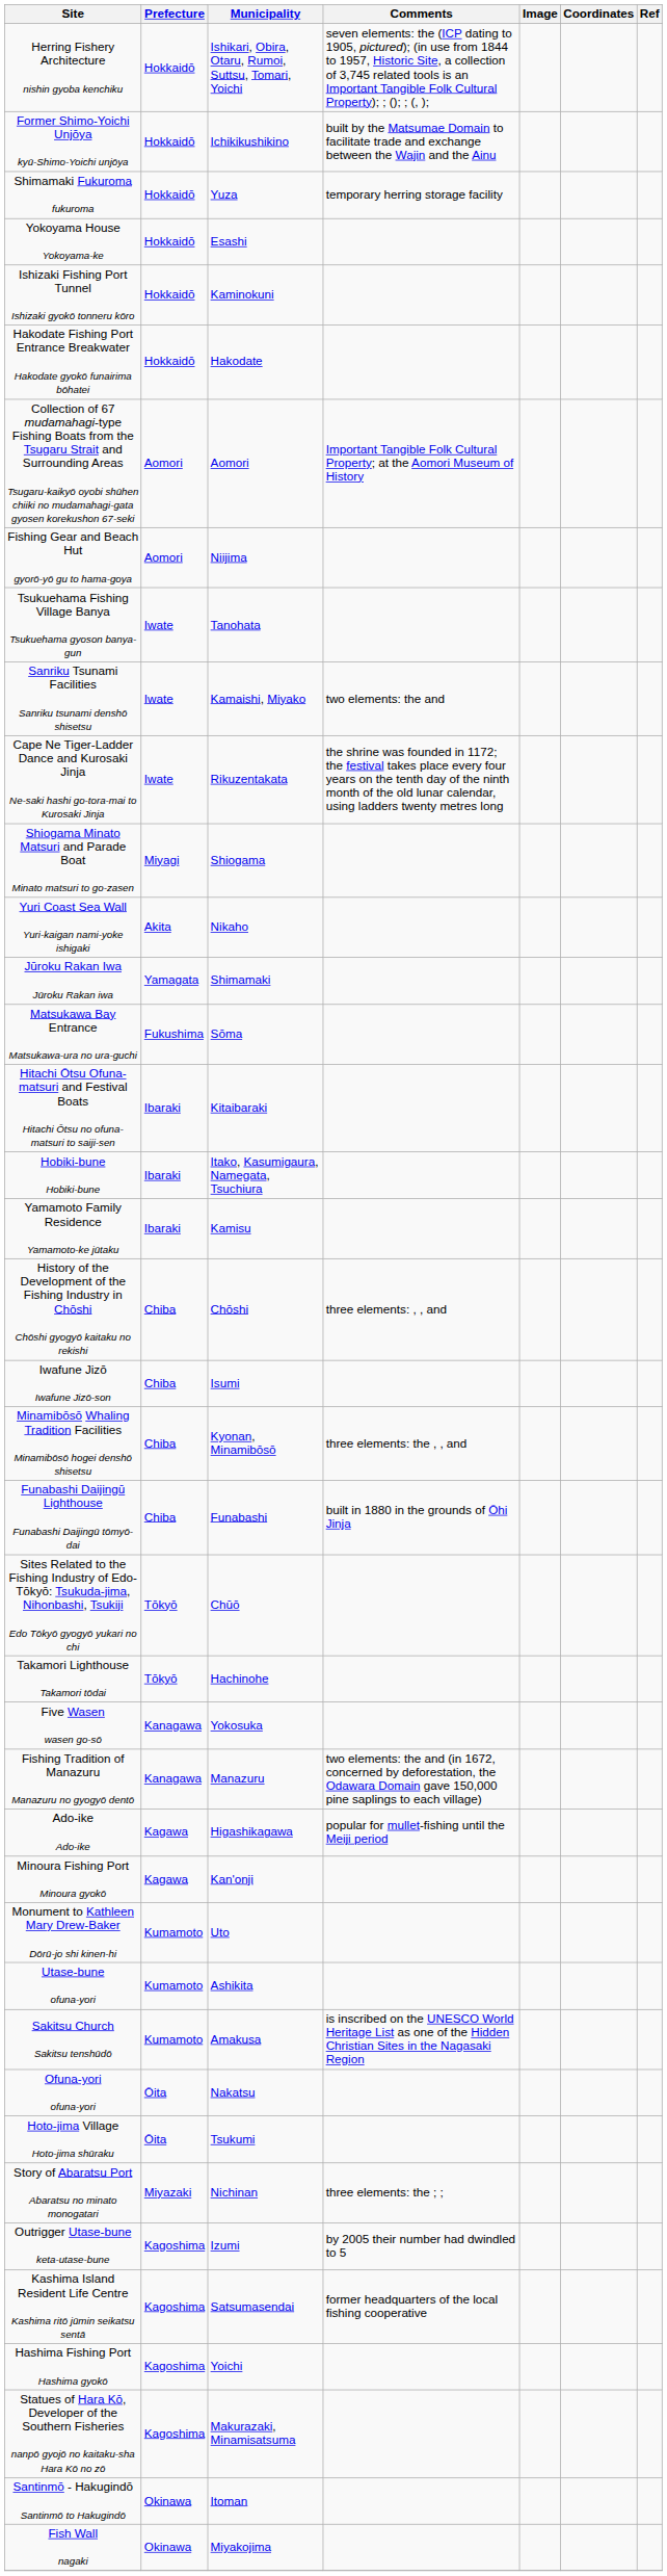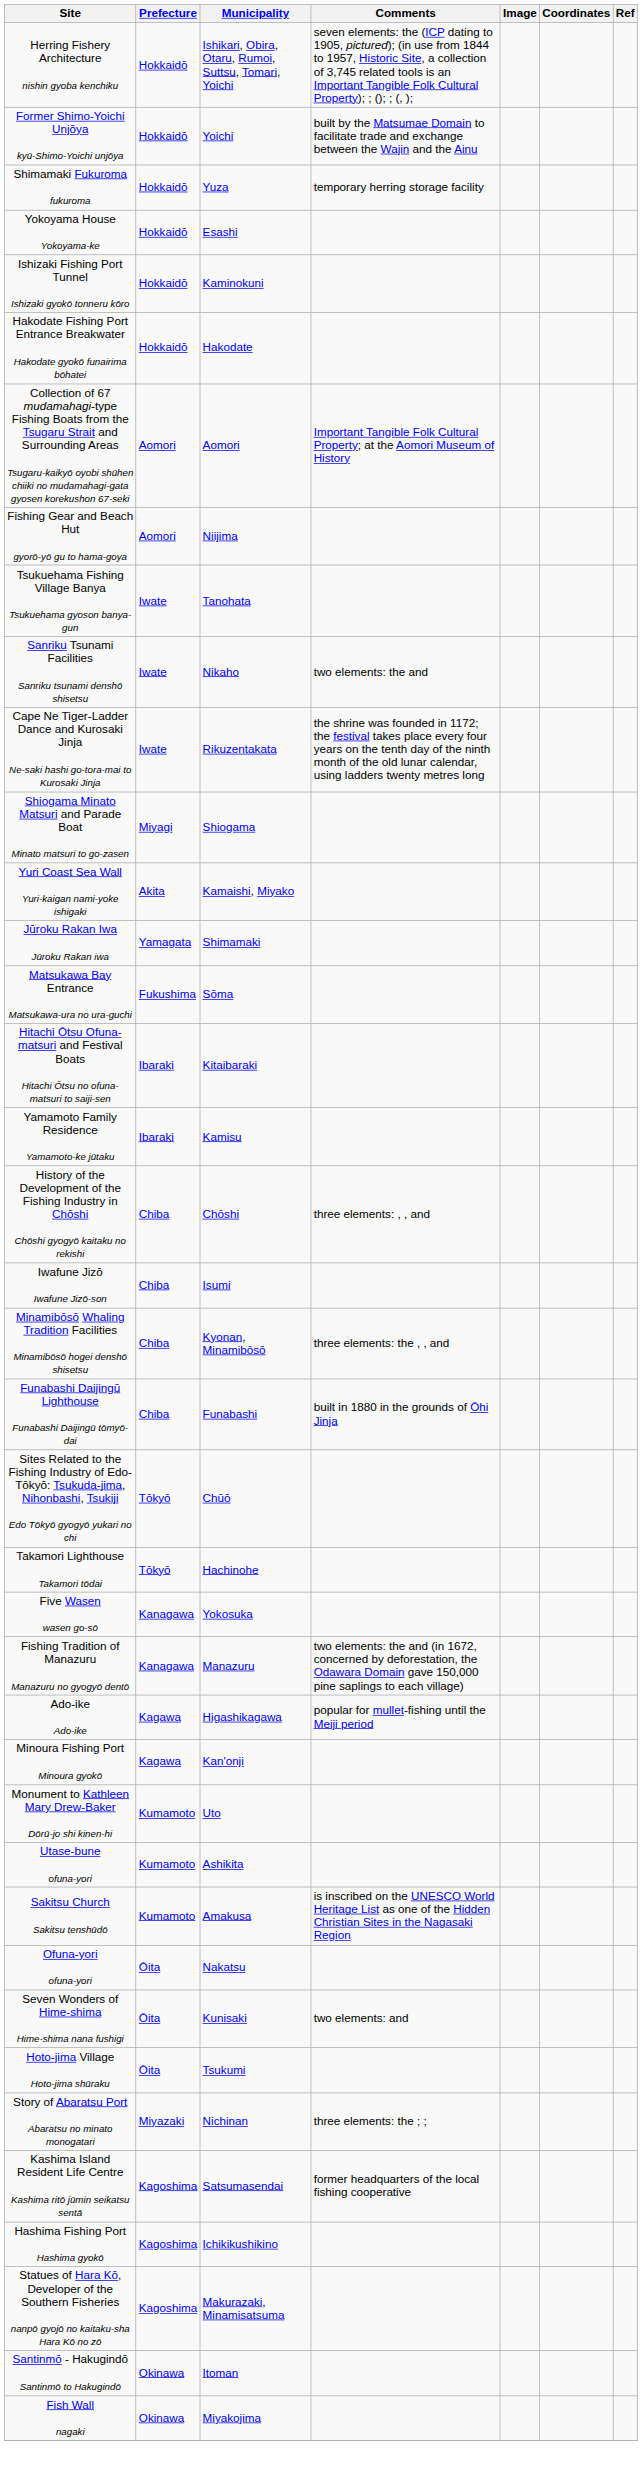 <table class="wikitable sortable">
 <tr>
 <th>Site</th>
 <th><a href='#'>Prefecture</a></th>
 <th><a href='#'>Municipality</a></th>
 <th>Comments</th>
 <th>Image</th>
 <th>Coordinates</th>
 <th>Ref</th>
 </tr>
 <tr>
 <td align="center">Herring Fishery Architecture<br><br><small><em>nishin gyoba kenchiku</em></small></td>
 <td><a href='#'>Hokkaidō</a></td>
 <td><a href='#'>Ishikari</a>, <a href='#'>Obira</a>, <a href='#'>Otaru</a>, <a href='#'>Rumoi</a>, <a href='#'>Suttsu</a>, <a href='#'>Tomari</a>, <a href='#'>Yoichi</a></td>
 <td>seven elements: the  (<a href='#'>ICP</a> dating to 1905, <em>pictured</em>);  (in use from 1844 to 1957, <a href='#'>Historic Site</a>, a collection of 3,745 related tools is an <a href='#'>Important Tangible Folk Cultural Property</a>); ;  (); ;  (, ); </td>
 <td></td>
 <td></td>
 <td> </td>
 </tr>
 <tr>
 <td align="center"><a href='#'>Former Shimo-Yoichi Unjōya</a><br><br><small><em>kyū-Shimo-Yoichi unjōya</em></small></td>
 <td><a href='#'>Hokkaidō</a></td>
-<td><a href='#'>Ichikikushikino</a></td>
+<td><a href='#'>Yoichi</a></td>
 <td>built by the <a href='#'>Matsumae Domain</a> to facilitate trade and exchange between the <a href='#'>Wajin</a> and the <a href='#'>Ainu</a></td>
 <td></td>
 <td></td>
 <td> </td>
 </tr>
 <tr>
 <td align="center">Shimamaki <a href='#'>Fukuroma</a><br><br><small><em>fukuroma</em></small></td>
 <td><a href='#'>Hokkaidō</a></td>
 <td><a href='#'>Yuza</a></td>
 <td>temporary herring storage facility</td>
 <td></td>
 <td></td>
 <td> </td>
 </tr>
 <tr>
 <td align="center">Yokoyama House<br><br><small><em>Yokoyama-ke</em></small></td>
 <td><a href='#'>Hokkaidō</a></td>
 <td><a href='#'>Esashi</a></td>
 <td></td>
 <td></td>
 <td></td>
 <td> </td>
 </tr>
 <tr>
 <td align="center">Ishizaki Fishing Port Tunnel<br><br><small><em>Ishizaki gyokō tonneru kōro</em></small></td>
 <td><a href='#'>Hokkaidō</a></td>
 <td><a href='#'>Kaminokuni</a></td>
 <td></td>
 <td></td>
 <td></td>
 <td> </td>
 </tr>
 <tr>
 <td align="center">Hakodate Fishing Port Entrance Breakwater<br><br><small><em>Hakodate gyokō funairima bōhatei</em></small></td>
 <td><a href='#'>Hokkaidō</a></td>
 <td><a href='#'>Hakodate</a></td>
 <td></td>
 <td></td>
 <td></td>
 <td> </td>
 </tr>
 <tr>
 <td align="center">Collection of 67 <em>mudamahagi</em>-type Fishing Boats from the <a href='#'>Tsugaru Strait</a> and Surrounding Areas<br><br><small><em>Tsugaru-kaikyō oyobi shūhen chiiki no mudamahagi-gata gyosen korekushon 67-seki</em></small></td>
 <td><a href='#'>Aomori</a></td>
 <td><a href='#'>Aomori</a></td>
 <td><a href='#'>Important Tangible Folk Cultural Property</a>; at the <a href='#'>Aomori Museum of History</a></td>
 <td></td>
 <td></td>
 <td> </td>
 </tr>
 <tr>
 <td align="center">Fishing Gear and Beach Hut<br><br><small><em>gyorō-yō gu to hama-goya</em></small></td>
 <td><a href='#'>Aomori</a></td>
 <td><a href='#'>Niijima</a></td>
 <td></td>
 <td></td>
 <td></td>
 <td> </td>
 </tr>
 <tr>
 <td align="center">Tsukuehama Fishing Village Banya<br><br><small><em>Tsukuehama gyoson banya-gun</em></small></td>
 <td><a href='#'>Iwate</a></td>
 <td><a href='#'>Tanohata</a></td>
 <td></td>
 <td></td>
 <td></td>
 <td> </td>
 </tr>
 <tr>
 <td align="center"><a href='#'>Sanriku</a> Tsunami Facilities<br><br><small><em>Sanriku tsunami denshō shisetsu</em></small></td>
 <td><a href='#'>Iwate</a></td>
-<td><a href='#'>Kamaishi</a>, <a href='#'>Miyako</a></td>
+<td><a href='#'>Nikaho</a></td>
 <td>two elements: the  and </td>
 <td></td>
 <td></td>
 <td> </td>
 </tr>
 <tr>
 <td align="center">Cape Ne Tiger-Ladder Dance and Kurosaki Jinja<br><br><small><em>Ne-saki hashi go-tora-mai to Kurosaki Jinja</em></small></td>
 <td><a href='#'>Iwate</a></td>
 <td><a href='#'>Rikuzentakata</a></td>
 <td>the shrine was founded in 1172; the <a href='#'>festival</a> takes place every four years on the tenth day of the ninth month of the old lunar calendar, using ladders twenty metres long</td>
 <td></td>
 <td></td>
 <td> </td>
 </tr>
 <tr>
 <td align="center"><a href='#'>Shiogama Minato Matsuri</a> and Parade Boat <br><br><small><em>Minato matsuri to go-zasen</em></small></td>
 <td><a href='#'>Miyagi</a></td>
 <td><a href='#'>Shiogama</a></td>
 <td></td>
 <td></td>
 <td></td>
 <td> </td>
 </tr>
 <tr>
 <td align="center"><a href='#'>Yuri Coast Sea Wall</a><br><br><small><em>Yuri-kaigan nami-yoke ishigaki</em></small></td>
 <td><a href='#'>Akita</a></td>
-<td><a href='#'>Nikaho</a></td>
+<td><a href='#'>Kamaishi</a>, <a href='#'>Miyako</a></td>
 <td></td>
 <td></td>
 <td></td>
 <td> </td>
 </tr>
 <tr>
 <td align="center"><a href='#'>Jūroku Rakan Iwa</a><br><br><small><em>Jūroku Rakan iwa</em></small></td>
 <td><a href='#'>Yamagata</a></td>
 <td><a href='#'>Shimamaki</a></td>
 <td></td>
 <td></td>
 <td></td>
 <td> </td>
 </tr>
 <tr>
 <td align="center"><a href='#'>Matsukawa Bay</a> Entrance<br><br><small><em>Matsukawa-ura no ura-guchi</em></small></td>
 <td><a href='#'>Fukushima</a></td>
 <td><a href='#'>Sōma</a></td>
 <td></td>
 <td></td>
 <td></td>
 <td> </td>
 </tr>
 <tr>
 <td align="center"><a href='#'>Hitachi Ōtsu Ofuna-matsuri</a> and Festival Boats<br><br><small><em>Hitachi Ōtsu no ofuna-matsuri to saiji-sen</em></small></td>
 <td><a href='#'>Ibaraki</a></td>
 <td><a href='#'>Kitaibaraki</a></td>
-<td></td>
-<td></td>
-<td></td>
-<td> </td>
-</tr>
-<tr>
-<td align="center"><a href='#'>Hobiki-bune</a><br><br><small><em>Hobiki-bune</em></small></td>
-<td><a href='#'>Ibaraki</a></td>
-<td><a href='#'>Itako</a>, <a href='#'>Kasumigaura</a>, <a href='#'>Namegata</a>, <a href='#'>Tsuchiura</a></td>
 <td></td>
 <td></td>
 <td></td>
 <td> </td>
 </tr>
 <tr>
 <td align="center">Yamamoto Family Residence<br><br><small><em>Yamamoto-ke jūtaku</em></small></td>
 <td><a href='#'>Ibaraki</a></td>
 <td><a href='#'>Kamisu</a></td>
 <td></td>
 <td></td>
 <td></td>
 <td> </td>
 </tr>
 <tr>
 <td align="center">History of the Development of the Fishing Industry in <a href='#'>Chōshi</a><br><br><small><em>Chōshi gyogyō kaitaku no rekishi</em></small></td>
 <td><a href='#'>Chiba</a></td>
 <td><a href='#'>Chōshi</a></td>
 <td>three elements: , , and </td>
 <td></td>
 <td></td>
 <td> </td>
 </tr>
 <tr>
 <td align="center">Iwafune Jizō<br><br><small><em>Iwafune Jizō-son</em></small></td>
 <td><a href='#'>Chiba</a></td>
 <td><a href='#'>Isumi</a></td>
 <td></td>
 <td></td>
 <td></td>
 <td> </td>
 </tr>
 <tr>
 <td align="center"><a href='#'>Minamibōsō</a> <a href='#'>Whaling Tradition</a> Facilities<br><br><small><em>Minamibōsō hogei denshō shisetsu</em></small></td>
 <td><a href='#'>Chiba</a></td>
 <td><a href='#'>Kyonan</a>, <a href='#'>Minamibōsō</a></td>
 <td>three elements: the , , and </td>
 <td></td>
 <td></td>
 <td> </td>
 </tr>
 <tr>
 <td align="center"><a href='#'>Funabashi Daijingū Lighthouse</a><br><br><small><em>Funabashi Daijingū tōmyō-dai</em></small></td>
 <td><a href='#'>Chiba</a></td>
 <td><a href='#'>Funabashi</a></td>
 <td>built in 1880 in the grounds of <a href='#'>Ōhi Jinja</a></td>
 <td></td>
 <td></td>
 <td> </td>
 </tr>
 <tr>
 <td align="center">Sites Related to the Fishing Industry of Edo-Tōkyō: <a href='#'>Tsukuda-jima</a>, <a href='#'>Nihonbashi</a>, <a href='#'>Tsukiji</a> <br><br><small><em>Edo Tōkyō gyogyō yukari no chi</em></small></td>
 <td><a href='#'>Tōkyō</a></td>
 <td><a href='#'>Chūō</a></td>
 <td></td>
 <td></td>
 <td></td>
 <td> </td>
 </tr>
 <tr>
 <td align="center">Takamori Lighthouse<br><br><small><em>Takamori tōdai</em></small></td>
 <td><a href='#'>Tōkyō</a></td>
 <td><a href='#'>Hachinohe</a></td>
 <td></td>
 <td></td>
 <td></td>
 <td> </td>
 </tr>
 <tr>
 <td align="center">Five <a href='#'>Wasen</a><br><br><small><em>wasen go-sō</em></small></td>
 <td><a href='#'>Kanagawa</a></td>
 <td><a href='#'>Yokosuka</a></td>
 <td></td>
 <td></td>
 <td></td>
 <td> </td>
 </tr>
 <tr>
 <td align="center">Fishing Tradition of Manazuru<br><br><small><em>Manazuru no gyogyō dentō</em></small></td>
 <td><a href='#'>Kanagawa</a></td>
 <td><a href='#'>Manazuru</a></td>
 <td>two elements: the  and  (in 1672, concerned by deforestation, the <a href='#'>Odawara Domain</a> gave 150,000 pine saplings to each village)</td>
 <td></td>
 <td></td>
 <td> </td>
 </tr>
 <tr>
 <td align="center">Ado-ike<br><br><small><em>Ado-ike</em></small></td>
 <td><a href='#'>Kagawa</a></td>
 <td><a href='#'>Higashikagawa</a></td>
 <td>popular for <a href='#'>mullet</a>-fishing until the <a href='#'>Meiji period</a></td>
 <td></td>
 <td></td>
 <td> </td>
 </tr>
 <tr>
 <td align="center">Minoura Fishing Port<br><br><small><em>Minoura gyokō</em></small></td>
 <td><a href='#'>Kagawa</a></td>
 <td><a href='#'>Kan'onji</a></td>
 <td></td>
 <td></td>
 <td></td>
 <td> </td>
 </tr>
 <tr>
 <td align="center">Monument to <a href='#'>Kathleen Mary Drew-Baker</a><br><br><small><em>Dōrū-jo shi kinen-hi</em></small></td>
 <td><a href='#'>Kumamoto</a></td>
 <td><a href='#'>Uto</a></td>
 <td></td>
 <td></td>
 <td></td>
 <td> </td>
 </tr>
 <tr>
 <td align="center"><a href='#'>Utase-bune</a><br><br><small><em>ofuna-yori</em></small></td>
 <td><a href='#'>Kumamoto</a></td>
 <td><a href='#'>Ashikita</a></td>
 <td></td>
 <td></td>
 <td></td>
 <td> </td>
 </tr>
 <tr>
 <td align="center"><a href='#'>Sakitsu Church</a><br><br><small><em>Sakitsu tenshūdō</em></small></td>
 <td><a href='#'>Kumamoto</a></td>
 <td><a href='#'>Amakusa</a></td>
 <td> is inscribed on the <a href='#'>UNESCO World Heritage List</a> as one of the <a href='#'>Hidden Christian Sites in the Nagasaki Region</a></td>
 <td></td>
 <td></td>
 <td> </td>
 </tr>
 <tr>
 <td align="center"><a href='#'>Ofuna-yori</a><br><br><small><em>ofuna-yori</em></small></td>
 <td><a href='#'>Ōita</a></td>
 <td><a href='#'>Nakatsu</a></td>
 <td></td>
 <td></td>
 <td></td>
 <td> </td>
 </tr>
 <tr>
+<td align="center">Seven Wonders of <a href='#'>Hime-shima</a><br><br><small><em>Hime-shima nana fushigi</em></small></td>
+<td><a href='#'>Ōita</a></td>
+<td><a href='#'>Kunisaki</a></td>
+<td>two elements:  and </td>
+<td></td>
+<td></td>
+<td> </td>
+</tr>
+<tr>
 <td align="center"><a href='#'>Hoto-jima</a> Village<br><br><small><em>Hoto-jima shūraku</em></small></td>
 <td><a href='#'>Ōita</a></td>
 <td><a href='#'>Tsukumi</a></td>
 <td></td>
 <td></td>
 <td></td>
 <td> </td>
 </tr>
 <tr>
 <td align="center">Story of <a href='#'>Abaratsu Port</a><br><br><small><em>Abaratsu no minato monogatari</em></small></td>
 <td><a href='#'>Miyazaki</a></td>
 <td><a href='#'>Nichinan</a></td>
 <td>three elements: the ; ; </td>
 <td></td>
 <td></td>
 <td> </td>
 </tr>
 <tr>
-<td align="center">Outrigger <a href='#'>Utase-bune</a><br><br><small><em>keta-utase-bune</em></small></td>
-<td><a href='#'>Kagoshima</a></td>
-<td><a href='#'>Izumi</a></td>
-<td>by 2005 their number had dwindled to 5</td>
-<td></td>
-<td></td>
-<td> </td>
-</tr>
-<tr>
 <td align="center">Kashima Island Resident Life Centre<br><br><small><em>Kashima ritō jūmin seikatsu sentā</em></small></td>
 <td><a href='#'>Kagoshima</a></td>
 <td><a href='#'>Satsumasendai</a></td>
 <td>former headquarters of the local fishing cooperative</td>
 <td></td>
 <td></td>
 <td> </td>
 </tr>
 <tr>
 <td align="center">Hashima Fishing Port<br><br><small><em>Hashima gyokō</em></small></td>
 <td><a href='#'>Kagoshima</a></td>
-<td><a href='#'>Yoichi</a></td>
+<td><a href='#'>Ichikikushikino</a></td>
 <td></td>
 <td></td>
 <td></td>
 <td> </td>
 </tr>
 <tr>
 <td align="center">Statues of <a href='#'>Hara Kō</a>, Developer of the Southern Fisheries<br><br><small><em>nanpō gyojō no kaitaku-sha Hara Kō no zō</em></small></td>
 <td><a href='#'>Kagoshima</a></td>
 <td><a href='#'>Makurazaki</a>, <a href='#'>Minamisatsuma</a></td>
 <td></td>
 <td></td>
 <td></td>
 <td> </td>
 </tr>
 <tr>
 <td align="center"><a href='#'>Santinmō</a> - Hakugindō<br><br><small><em>Santinmō to Hakugindō</em></small></td>
 <td><a href='#'>Okinawa</a></td>
 <td><a href='#'>Itoman</a></td>
 <td></td>
 <td></td>
 <td></td>
 <td> </td>
 </tr>
 <tr>
 <td align="center"><a href='#'>Fish Wall</a><br><br><small><em>nagaki</em></small></td>
 <td><a href='#'>Okinawa</a></td>
 <td><a href='#'>Miyakojima</a></td>
 <td></td>
 <td></td>
 <td></td>
 <td> </td>
 </tr>
 <tr>
 </tr>
 </table>
